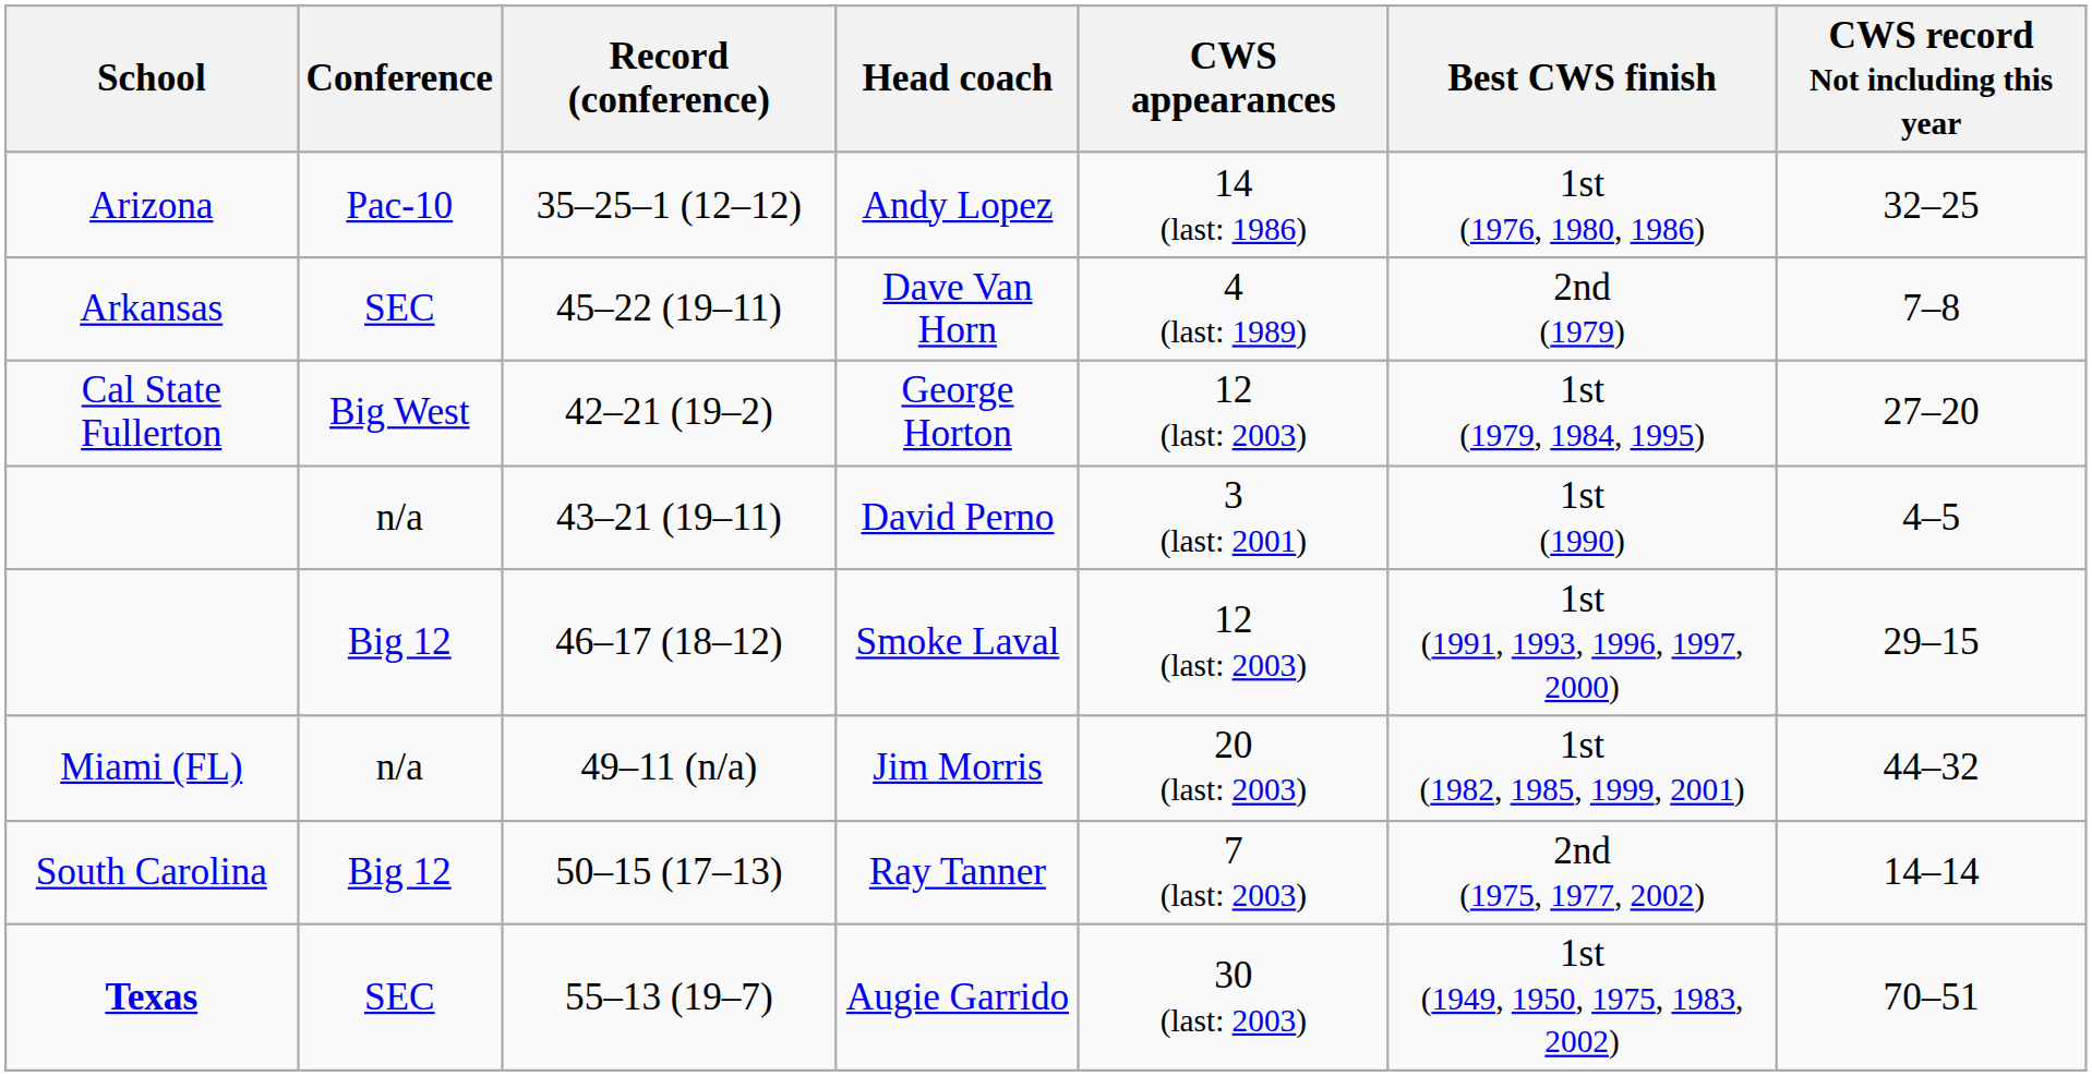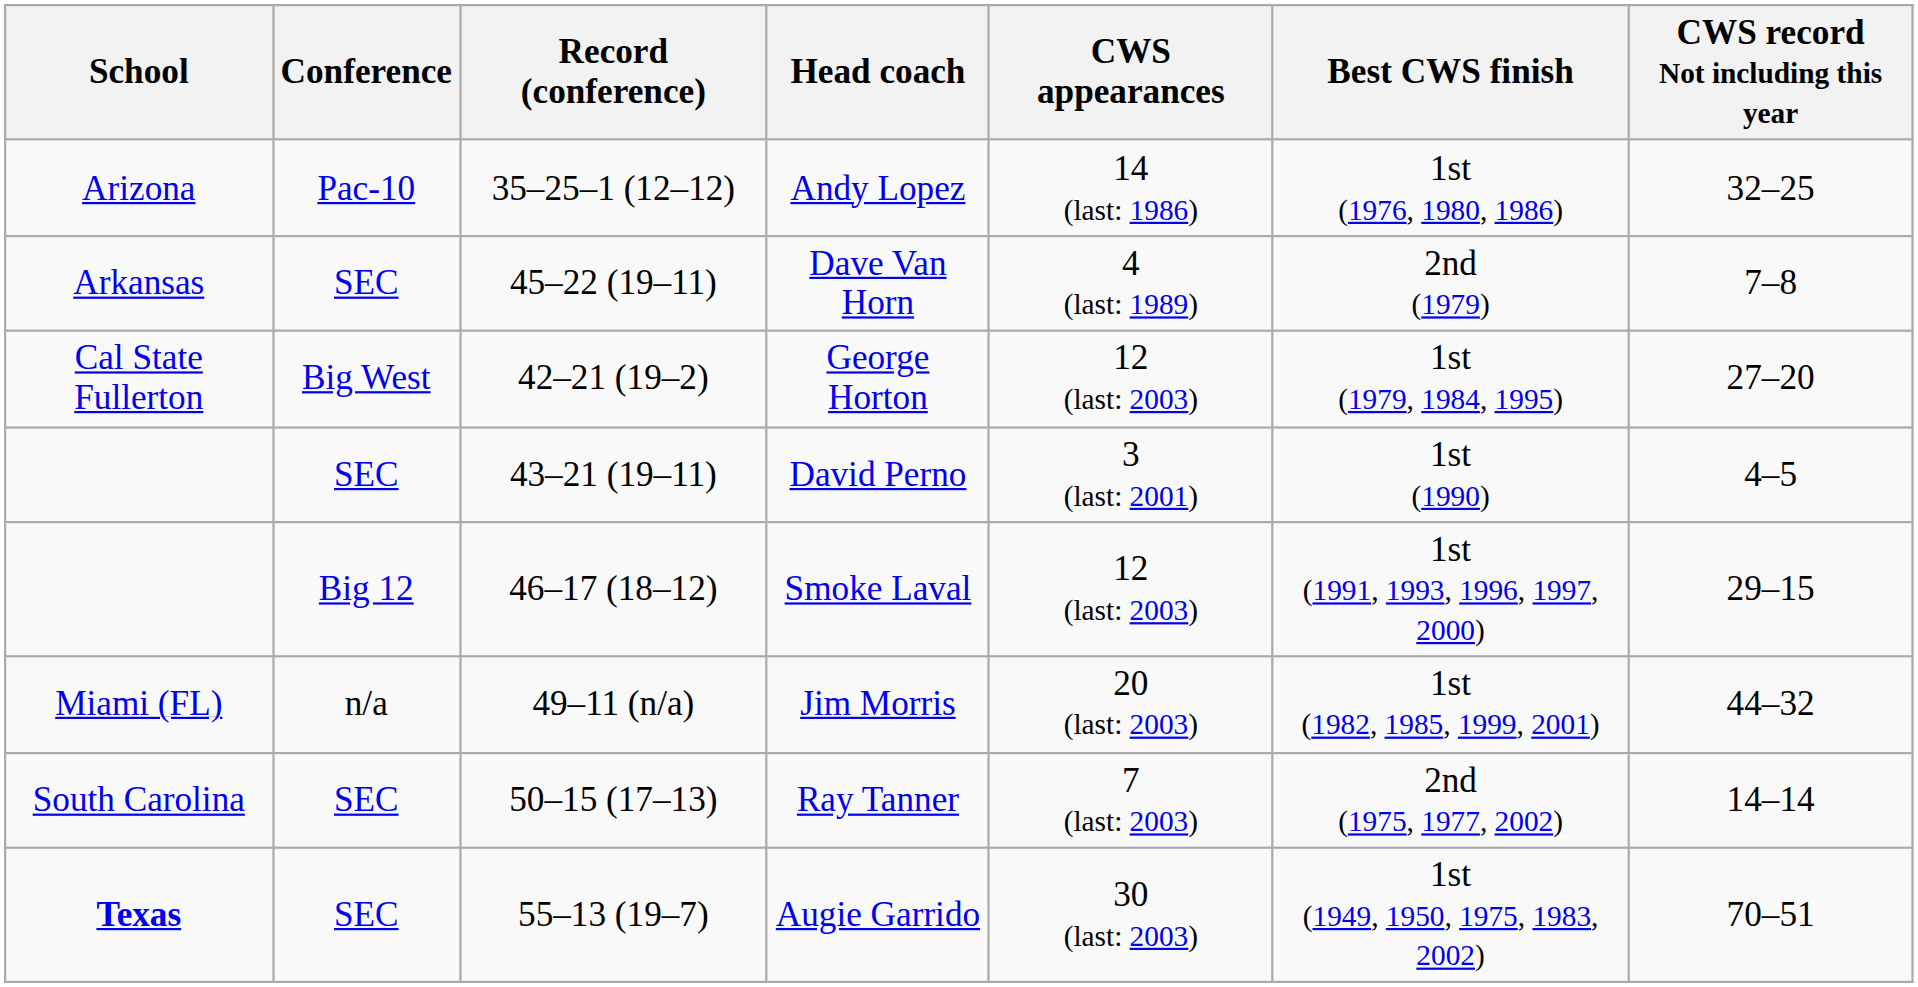 <table class="wikitable" style="text-align:center">
 <tr>
 <th>School</th>
 <th>Conference</th>
 <th>Record (conference)</th>
 <th>Head coach</th>
 <th>CWS appearances</th>
 <th>Best CWS finish</th>
 <th>CWS record<br><small>Not including this year</small></th>
 </tr>
 <tr>
 <td><a href='#'>Arizona</a></td>
 <td><a href='#'>Pac-10</a></td>
 <td>35–25–1 (12–12)</td>
 <td><a href='#'>Andy Lopez</a></td>
 <td>14<br><small>(last: <a href='#'>1986</a>)</small></td>
 <td>1st<br><small>(<a href='#'>1976</a>, <a href='#'>1980</a>, <a href='#'>1986</a>)</small></td>
 <td>32–25</td>
 </tr>
 <tr>
 <td><a href='#'>Arkansas</a></td>
 <td><a href='#'>SEC</a></td>
 <td>45–22 (19–11)</td>
 <td><a href='#'>Dave Van Horn</a></td>
 <td>4<br><small>(last: <a href='#'>1989</a>)</small></td>
 <td>2nd<br><small>(<a href='#'>1979</a>)</small></td>
 <td>7–8</td>
 </tr>
 <tr>
 <td><a href='#'>Cal State Fullerton</a></td>
 <td><a href='#'>Big West</a></td>
 <td>42–21 (19–2)</td>
 <td><a href='#'>George Horton</a></td>
 <td>12<br><small>(last: <a href='#'>2003</a>)</small></td>
 <td>1st<br><small>(<a href='#'>1979</a>, <a href='#'>1984</a>, <a href='#'>1995</a>)</small></td>
 <td>27–20</td>
 </tr>
 <tr>
 <td></td>
-<td>n/a</td>
+<td><a href='#'>SEC</a></td>
 <td>43–21 (19–11)</td>
 <td><a href='#'>David Perno</a></td>
 <td>3<br><small>(last: <a href='#'>2001</a>)</small></td>
 <td>1st<br><small>(<a href='#'>1990</a>)</small></td>
 <td>4–5</td>
 </tr>
 <tr>
 <td></td>
 <td><a href='#'>Big 12</a></td>
 <td>46–17 (18–12)</td>
 <td><a href='#'>Smoke Laval</a></td>
 <td>12<br><small>(last: <a href='#'>2003</a>)</small></td>
 <td>1st<br><small>(<a href='#'>1991</a>, <a href='#'>1993</a>, <a href='#'>1996</a>, <a href='#'>1997</a>, <a href='#'>2000</a>)</small></td>
 <td>29–15</td>
 </tr>
 <tr>
 <td><a href='#'>Miami (FL)</a></td>
 <td>n/a</td>
 <td>49–11 (n/a)</td>
 <td><a href='#'>Jim Morris</a></td>
 <td>20<br><small>(last: <a href='#'>2003</a>)</small></td>
 <td>1st<br><small>(<a href='#'>1982</a>, <a href='#'>1985</a>, <a href='#'>1999</a>, <a href='#'>2001</a>)</small></td>
 <td>44–32</td>
 </tr>
 <tr>
 <td><a href='#'>South Carolina</a></td>
-<td><a href='#'>Big 12</a></td>
+<td><a href='#'>SEC</a></td>
 <td>50–15 (17–13)</td>
 <td><a href='#'>Ray Tanner</a></td>
 <td>7<br><small>(last: <a href='#'>2003</a>)</small></td>
 <td>2nd<br><small>(<a href='#'>1975</a>, <a href='#'>1977</a>, <a href='#'>2002</a>)</small></td>
 <td>14–14</td>
 </tr>
 <tr>
 <td><strong><a href='#'>Texas</a></strong></td>
 <td><a href='#'>SEC</a></td>
 <td>55–13 (19–7)</td>
 <td><a href='#'>Augie Garrido</a></td>
 <td>30<br><small>(last: <a href='#'>2003</a>)</small></td>
 <td>1st<br><small>(<a href='#'>1949</a>, <a href='#'>1950</a>, <a href='#'>1975</a>, <a href='#'>1983</a>, <a href='#'>2002</a>)</small></td>
 <td>70–51</td>
 </tr>
 </table>
